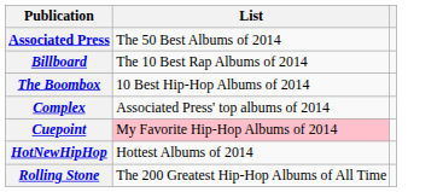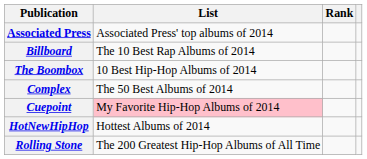 <table class="wikitable sortable plainrowheaders" style="border:none; margin:0;">
 <tr>
 <th scope="col">Publication</th>
 <th scope="col" class="unsortable">List</th>
+<th scope="col" data-sort-type="number">Rank</th>
 <th scope="col" class="unsortable"></th>
 </tr>
 <tr>
 <th scope="row"><a href='#'>Associated Press</a></th>
-<td>The 50 Best Albums of 2014</td>
+<td>Associated Press' top albums of 2014</td>
+<td></td>
 <td></td>
 </tr>
 <tr>
 <th scope="row"><em><a href='#'>Billboard</a></em></th>
 <td>The 10 Best Rap Albums of 2014</td>
 <td></td>
+<td></td>
 </tr>
 <tr>
 <th scope="row"><em><a href='#'>The Boombox</a></em></th>
 <td>10 Best Hip-Hop Albums of 2014</td>
 <td></td>
+<td></td>
 </tr>
 <tr>
 <th scope="row"><em><a href='#'>Complex</a></em></th>
-<td>Associated Press' top albums of 2014</td>
+<td>The 50 Best Albums of 2014</td>
+<td></td>
 <td></td>
 </tr>
 <tr>
 <th scope="row"><em><a href='#'>Cuepoint</a></em></th>
 <td style="background: pink;">My Favorite Hip-Hop Albums of 2014</td>
 <td></td>
+<td></td>
 </tr>
 <tr>
 <th scope="row"><em><a href='#'>HotNewHipHop</a></em></th>
 <td>Hottest Albums of 2014</td>
+<td></td>
 <td></td>
 </tr>
 <tr>
 <th scope="row"><em><a href='#'>Rolling Stone</a></em></th>
 <td>The 200 Greatest Hip-Hop Albums of All Time</td>
 <td></td>
+<td></td>
 </tr>
 </table>
